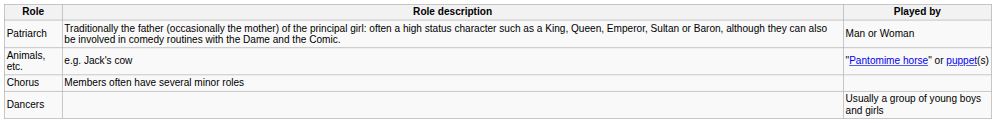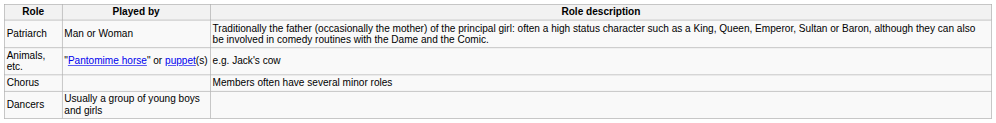 <table class="wikitable">
 <tr>
 <th>Role</th>
+<th>Played by</th>
 <th>Role description</th>
-<th>Played by</th>
 </tr>
 <tr>
 <td>Patriarch</td>
+<td>Man or Woman</td>
 <td>Traditionally the father (occasionally the mother) of the principal girl: often a high status character such as a King, Queen, Emperor, Sultan or Baron, although they can also be involved in comedy routines with the Dame and the Comic.</td>
-<td>Man or Woman</td>
 </tr>
 <tr>
 <td>Animals, etc.</td>
+<td>"<a href='#'>Pantomime horse</a>" or <a href='#'>puppet</a>(s)</td>
 <td>e.g. Jack's cow</td>
-<td>"<a href='#'>Pantomime horse</a>" or <a href='#'>puppet</a>(s)</td>
 </tr>
 <tr>
 <td>Chorus</td>
+<td></td>
 <td>Members often have several minor roles</td>
-<td></td>
 </tr>
 <tr>
 <td>Dancers</td>
+<td>Usually a group of young boys and girls</td>
 <td></td>
-<td>Usually a group of young boys and girls</td>
 </tr>
 </table>
